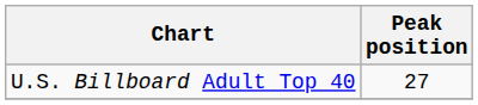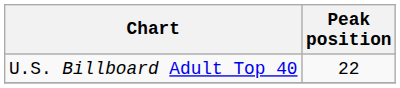 <table class="wikitable">
 <tr>
 <th>Chart</th>
 <th>Peak<br>position</th>
 </tr>
 <tr>
 <td align="left">U.S. <em>Billboard</em> <a href='#'>Adult Top 40</a></td>
-<td align="center">27</td>
+<td align="center">22</td>
 </tr>
 <tr>
 </tr>
 </table>
